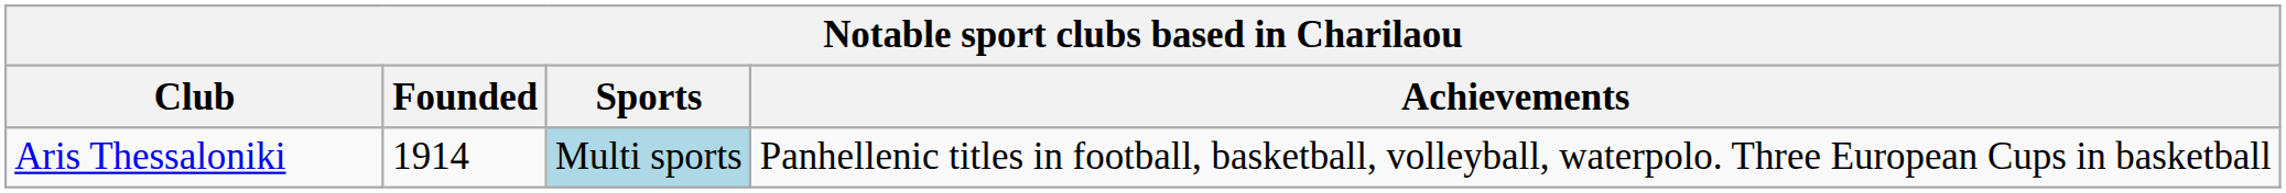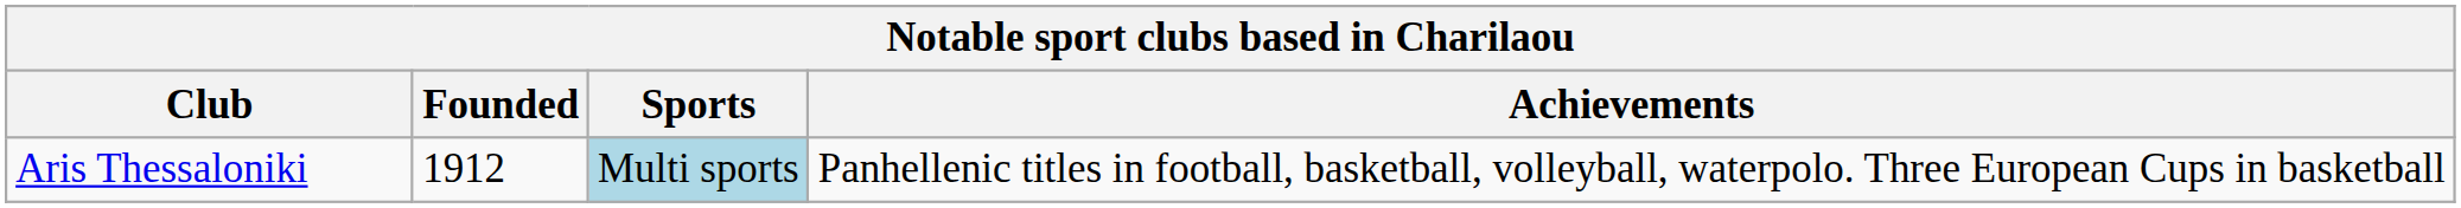 <table class="wikitable">
 <tr>
 <th colspan="4">Notable sport clubs based in Charilaou</th>
 </tr>
 <tr>
 <th width="150">Club</th>
 <th>Founded</th>
 <th>Sports</th>
 <th>Achievements</th>
 </tr>
 <tr>
 <td><a href='#'>Aris Thessaloniki</a></td>
-<td>1914</td>
+<td>1912</td>
 <td style="background: lightblue;">Multi sports</td>
 <td>Panhellenic titles in football, basketball, volleyball, waterpolo. Three European Cups in basketball</td>
 </tr>
 </table>
